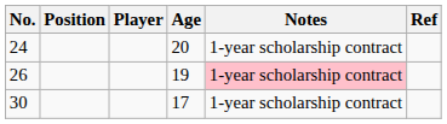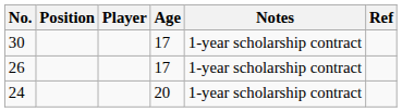 <table class="wikitable plainrowheaders sortable" style="text-align:center; text-align:left">
 <tr>
 <th scope="col">No.</th>
 <th scope="col">Position</th>
 <th scope="col">Player</th>
 <th scope="col">Age</th>
 <th scope="col">Notes</th>
 <th class="unsortable" scope="col">Ref</th>
 </tr>
 <tr>
+<td>30</td>
+<td></td>
+<td></td>
+<td>17</td>
+<td>1-year scholarship contract</td>
+<td></td>
+</tr>
+<tr>
+<td>26</td>
+<td></td>
+<td></td>
+<td>17</td>
+<td>1-year scholarship contract</td>
+<td></td>
+</tr>
+<tr>
 <td>24</td>
 <td></td>
 <td></td>
 <td>20</td>
 <td>1-year scholarship contract</td>
 <td></td>
 </tr>
-<tr>
-<td>26</td>
-<td></td>
-<td></td>
-<td>19</td>
-<td style="background: pink;">1-year scholarship contract</td>
-<td></td>
-</tr>
-<tr>
-<td>30</td>
-<td></td>
-<td></td>
-<td>17</td>
-<td>1-year scholarship contract</td>
-<td></td>
-</tr>
 </table>
